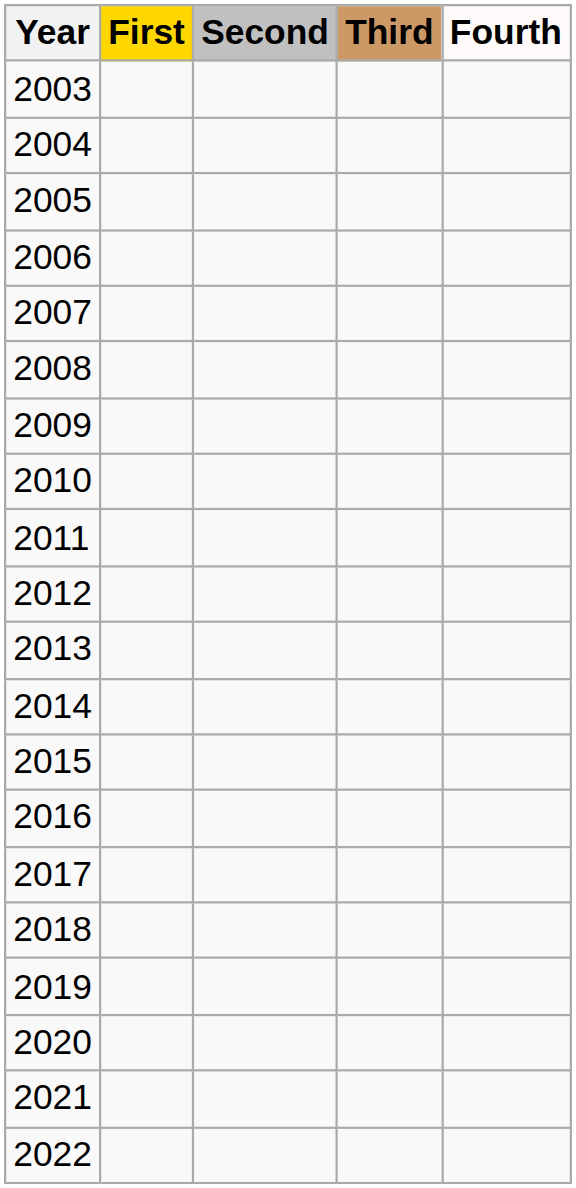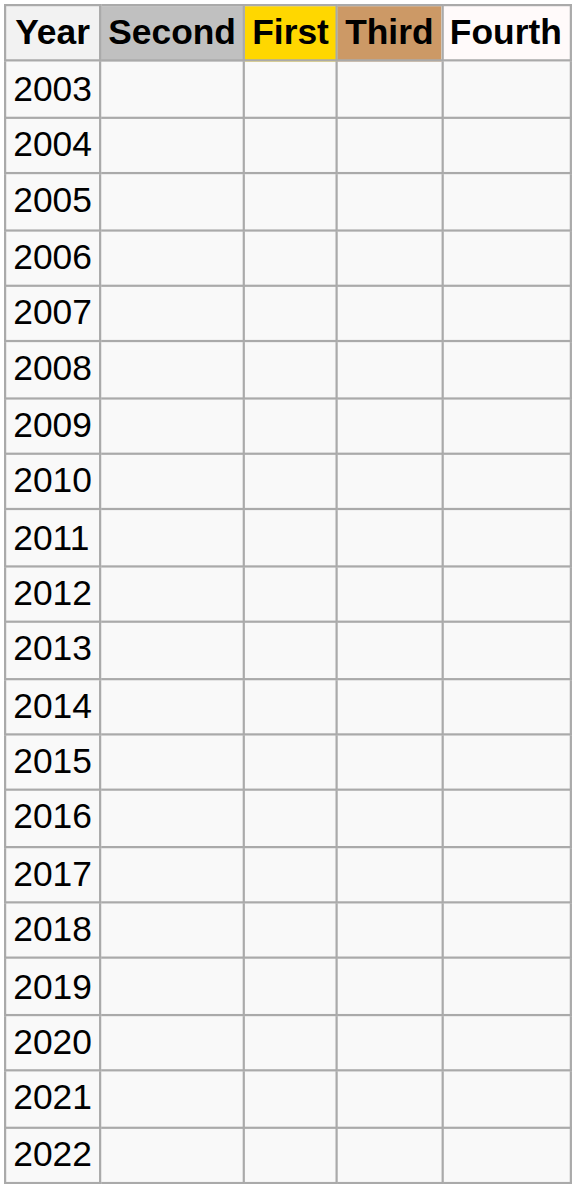 <table class="wikitable">
 <tr>
 <th>Year</th>
+<th style="background-color:silver;">Second</th>
 <th style="background-color:gold;">First</th>
-<th style="background-color:silver;">Second</th>
 <th style="background-color:#c96;">Third</th>
 <th style="background-color:snow;">Fourth</th>
 </tr>
 <tr>
 <td>2003</td>
 <td></td>
 <td></td>
 <td></td>
 <td></td>
 </tr>
 <tr>
 <td>2004</td>
 <td></td>
 <td></td>
 <td></td>
 <td></td>
 </tr>
 <tr>
 <td>2005</td>
 <td></td>
 <td></td>
 <td></td>
 <td></td>
 </tr>
 <tr>
 <td>2006</td>
 <td></td>
 <td></td>
 <td></td>
 <td></td>
 </tr>
 <tr>
 <td>2007</td>
 <td></td>
 <td></td>
 <td></td>
 <td></td>
 </tr>
 <tr>
 <td>2008</td>
 <td></td>
 <td></td>
 <td></td>
 <td></td>
 </tr>
 <tr>
 <td>2009</td>
 <td></td>
 <td></td>
 <td></td>
 <td></td>
 </tr>
 <tr>
 <td>2010</td>
 <td></td>
 <td></td>
 <td></td>
 <td></td>
 </tr>
 <tr>
 <td>2011</td>
 <td></td>
 <td></td>
 <td></td>
 <td></td>
 </tr>
 <tr>
 <td>2012</td>
 <td></td>
 <td></td>
 <td></td>
 <td></td>
 </tr>
 <tr>
 <td>2013</td>
 <td></td>
 <td></td>
 <td></td>
 <td></td>
 </tr>
 <tr>
 <td>2014</td>
 <td></td>
 <td></td>
 <td></td>
 <td></td>
 </tr>
 <tr>
 <td>2015</td>
 <td></td>
 <td></td>
 <td></td>
 <td></td>
 </tr>
 <tr>
 <td>2016</td>
 <td></td>
 <td></td>
 <td></td>
 <td></td>
 </tr>
 <tr>
 <td>2017</td>
 <td></td>
 <td></td>
 <td></td>
 <td></td>
 </tr>
 <tr>
 <td>2018</td>
 <td></td>
 <td></td>
 <td></td>
 <td></td>
 </tr>
 <tr>
 <td>2019</td>
 <td></td>
 <td></td>
 <td></td>
 <td></td>
 </tr>
 <tr>
 <td>2020</td>
 <td></td>
 <td></td>
 <td></td>
 <td></td>
 </tr>
 <tr>
 <td>2021</td>
 <td></td>
 <td></td>
 <td></td>
 <td></td>
 </tr>
 <tr>
 <td>2022</td>
 <td></td>
 <td></td>
 <td></td>
 <td></td>
 </tr>
 </table>
